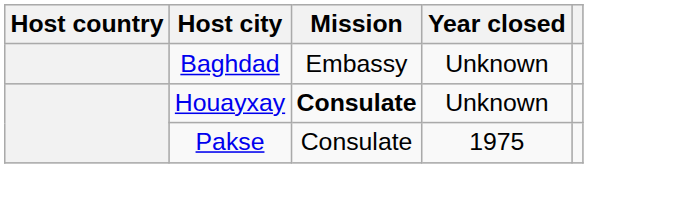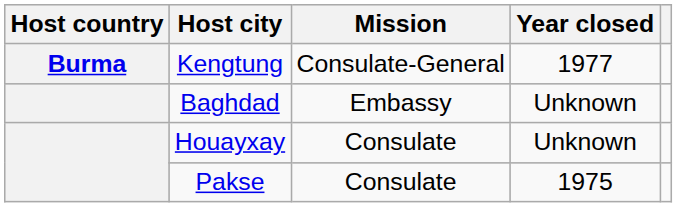 <table class="wikitable plainrowheaders" style="text-align:center;">
 <tr>
 <th scope="col">Host country</th>
 <th scope="col">Host city</th>
 <th scope="col">Mission</th>
 <th scope="col">Year closed</th>
 <th scope="col"></th>
+</tr>
+<tr>
+<th scope="row"> <a href='#'>Burma</a></th>
+<td><a href='#'>Kengtung</a></td>
+<td>Consulate-General</td>
+<td>1977</td>
+<td></td>
 </tr>
 <tr>
 <th scope="row"></th>
 <td><a href='#'>Baghdad</a></td>
 <td>Embassy</td>
 <td>Unknown</td>
 <td></td>
 </tr>
 <tr>
 <th rowspan="2" scope="row"></th>
 <td><a href='#'>Houayxay</a></td>
-<td><strong>Consulate</strong></td>
+<td>Consulate</td>
 <td>Unknown</td>
 <td></td>
 </tr>
 <tr>
 <td><a href='#'>Pakse</a></td>
 <td>Consulate</td>
 <td>1975</td>
 <td></td>
 </tr>
 </table>
